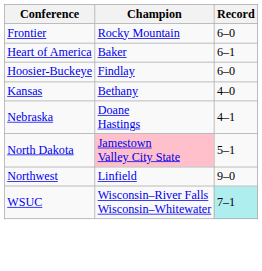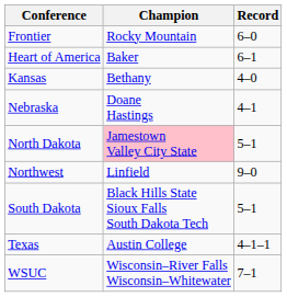 <table class="wikitable">
 <tr>
 <th>Conference</th>
 <th>Champion</th>
 <th>Record</th>
 </tr>
 <tr>
 <td><a href='#'>Frontier</a></td>
 <td><a href='#'>Rocky Mountain</a></td>
 <td>6–0</td>
 </tr>
 <tr>
 <td><a href='#'>Heart of America</a></td>
 <td><a href='#'>Baker</a></td>
 <td>6–1</td>
-</tr>
-<tr>
-<td><a href='#'>Hoosier-Buckeye</a></td>
-<td><a href='#'>Findlay</a></td>
-<td>6–0</td>
 </tr>
 <tr>
 <td><a href='#'>Kansas</a></td>
 <td><a href='#'>Bethany</a></td>
 <td>4–0</td>
 </tr>
 <tr>
 <td><a href='#'>Nebraska</a></td>
 <td><a href='#'>Doane</a><br><a href='#'>Hastings</a></td>
 <td>4–1</td>
 </tr>
 <tr>
 <td><a href='#'>North Dakota</a></td>
 <td style="background: pink;"><a href='#'>Jamestown</a><br><a href='#'>Valley City State</a></td>
 <td>5–1</td>
 </tr>
 <tr>
 <td><a href='#'>Northwest</a></td>
 <td><a href='#'>Linfield</a></td>
 <td>9–0</td>
 </tr>
 <tr>
+<td><a href='#'>South Dakota</a></td>
+<td><a href='#'>Black Hills State</a><br><a href='#'>Sioux Falls</a><br><a href='#'>South Dakota Tech</a></td>
+<td>5–1</td>
+</tr>
+<tr>
+<td><a href='#'>Texas</a></td>
+<td><a href='#'>Austin College</a></td>
+<td>4–1–1</td>
+</tr>
+<tr>
 <td><a href='#'>WSUC</a></td>
 <td><a href='#'>Wisconsin–River Falls</a><br><a href='#'>Wisconsin–Whitewater</a></td>
-<td style="background: paleturquoise;">7–1</td>
+<td>7–1</td>
 </tr>
 </table>
